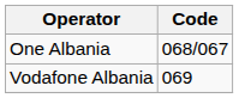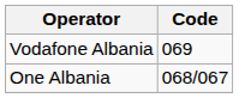 <table class="wikitable">
 <tr>
 <th>Operator</th>
 <th>Code</th>
 </tr>
 <tr>
+<td>Vodafone Albania</td>
+<td>069</td>
+</tr>
+<tr>
 <td>One Albania</td>
 <td>068/067</td>
 </tr>
 <tr>
-<td>Vodafone Albania</td>
-<td>069</td>
-</tr>
-<tr>
 </tr>
 </table>
